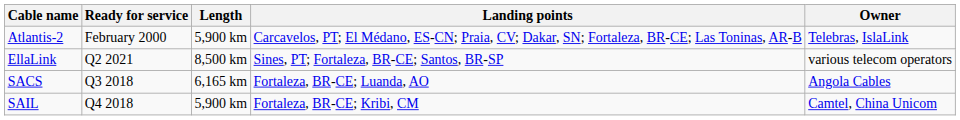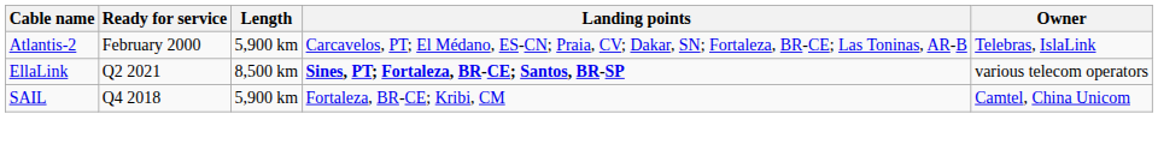 <table class="wikitable sortable">
 <tr>
 <th>Cable name</th>
 <th>Ready for service</th>
 <th>Length</th>
 <th>Landing points</th>
 <th>Owner</th>
 </tr>
 <tr>
 <td><a href='#'>Atlantis-2</a></td>
 <td>February 2000</td>
 <td>5,900 km</td>
 <td><a href='#'>Carcavelos</a>, <a href='#'>PT</a>; <a href='#'>El Médano</a>, <a href='#'>ES</a>-<a href='#'>CN</a>; <a href='#'>Praia</a>, <a href='#'>CV</a>; <a href='#'>Dakar</a>, <a href='#'>SN</a>; <a href='#'>Fortaleza</a>, <a href='#'>BR</a>-<a href='#'>CE</a>; <a href='#'>Las Toninas</a>, <a href='#'>AR</a>-<a href='#'>B</a></td>
 <td><a href='#'>Telebras</a>, <a href='#'>IslaLink</a></td>
 </tr>
 <tr>
 <td><a href='#'>EllaLink</a></td>
 <td>Q2 2021</td>
 <td>8,500 km</td>
-<td><a href='#'>Sines</a>, <a href='#'>PT</a>; <a href='#'>Fortaleza</a>, <a href='#'>BR</a>-<a href='#'>CE</a>; <a href='#'>Santos</a>, <a href='#'>BR</a>-<a href='#'>SP</a></td>
+<td><strong><a href='#'>Sines</a>, <a href='#'>PT</a>; <a href='#'>Fortaleza</a>, <a href='#'>BR</a>-<a href='#'>CE</a>; <a href='#'>Santos</a>, <a href='#'>BR</a>-<a href='#'>SP</a></strong></td>
 <td>various telecom operators</td>
-</tr>
-<tr>
-<td><a href='#'>SACS</a></td>
-<td>Q3 2018</td>
-<td>6,165 km</td>
-<td><a href='#'>Fortaleza</a>, <a href='#'>BR</a>-<a href='#'>CE</a>; <a href='#'>Luanda</a>, <a href='#'>AO</a></td>
-<td><a href='#'>Angola Cables</a></td>
 </tr>
 <tr>
 <td><a href='#'>SAIL</a></td>
 <td>Q4 2018</td>
 <td>5,900 km</td>
 <td><a href='#'>Fortaleza</a>, <a href='#'>BR</a>-<a href='#'>CE</a>; <a href='#'>Kribi</a>, <a href='#'>CM</a></td>
 <td><a href='#'>Camtel</a>, <a href='#'>China Unicom</a></td>
 </tr>
 </table>
